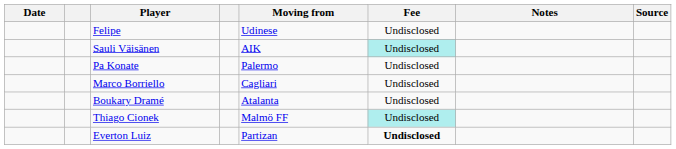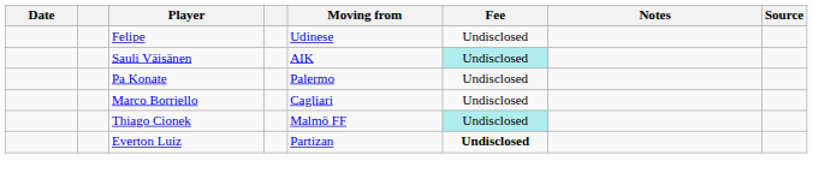 <table class="wikitable sortable">
 <tr>
 <th style="width:80px;">Date</th>
 <th style="width:30px;"></th>
 <th style="width:180px;">Player</th>
 <th style="width:20px;"></th>
 <th style="width:180px;">Moving from</th>
 <th style="width:120px;" class="unsortable">Fee</th>
 <th style="width:250px;" class="unsortable">Notes</th>
 <th style="width:20px;">Source</th>
 </tr>
 <tr>
 <td></td>
 <td align=center></td>
 <td> <a href='#'>Felipe</a></td>
 <td align=center></td>
 <td> <a href='#'>Udinese</a></td>
 <td align=center>Undisclosed</td>
 <td align=center></td>
 <td></td>
 </tr>
 <tr>
 <td></td>
 <td align=center></td>
 <td> <a href='#'>Sauli Väisänen</a></td>
 <td align=center></td>
 <td> <a href='#'>AIK</a></td>
 <td align=center style="background: paleturquoise;">Undisclosed</td>
 <td align=center></td>
 <td></td>
 </tr>
 <tr>
 <td></td>
 <td align=center></td>
 <td> <a href='#'>Pa Konate</a></td>
 <td align=center></td>
 <td> <a href='#'>Palermo</a></td>
 <td align=center>Undisclosed</td>
 <td align=center></td>
 <td></td>
 </tr>
 <tr>
 <td></td>
 <td align=center></td>
 <td> <a href='#'>Marco Borriello</a></td>
 <td align=center></td>
 <td> <a href='#'>Cagliari</a></td>
 <td align=center>Undisclosed</td>
 <td align=center></td>
 <td></td>
 </tr>
 <tr>
 <td></td>
 <td align=center></td>
-<td> <a href='#'>Boukary Dramé</a></td>
-<td align=center></td>
-<td> <a href='#'>Atalanta</a></td>
-<td align=center>Undisclosed</td>
-<td align=center></td>
-<td></td>
-</tr>
-<tr>
-<td></td>
-<td align=center></td>
 <td> <a href='#'>Thiago Cionek</a></td>
 <td align=center></td>
 <td> <a href='#'>Malmö FF</a></td>
 <td align=center style="background: paleturquoise;">Undisclosed</td>
 <td align=center></td>
 <td></td>
 </tr>
 <tr>
 <td></td>
 <td align=center></td>
 <td> <a href='#'>Everton Luiz</a></td>
 <td align=center></td>
 <td> <a href='#'>Partizan</a></td>
 <td align=center><strong>Undisclosed</strong></td>
 <td align=center></td>
 <td></td>
 </tr>
 </table>
